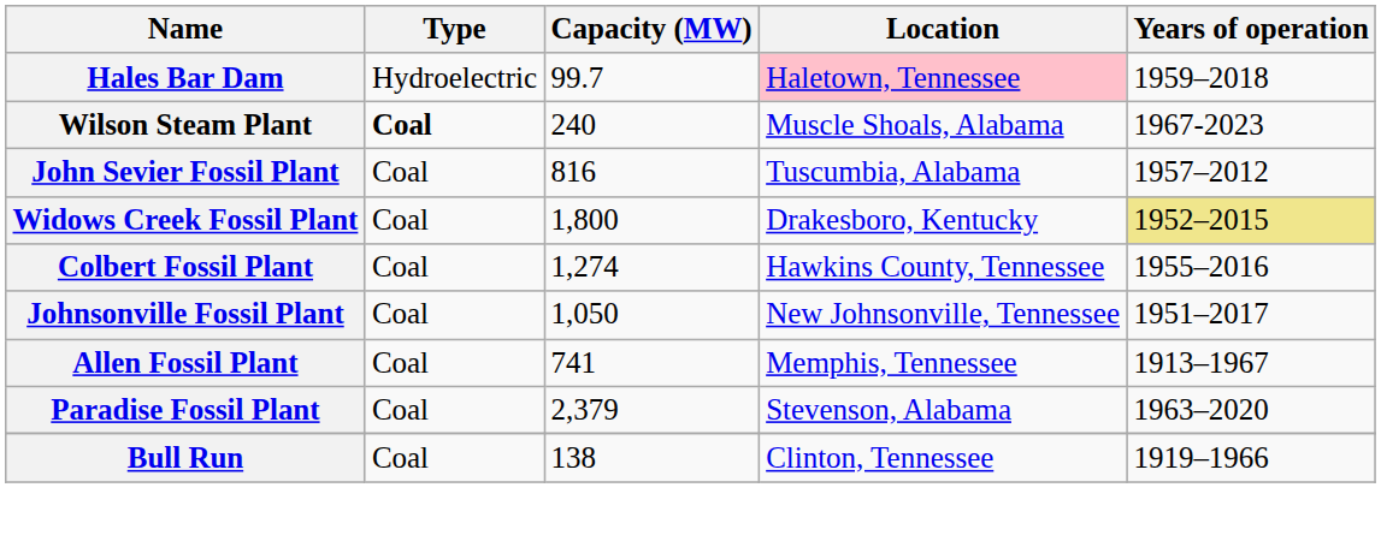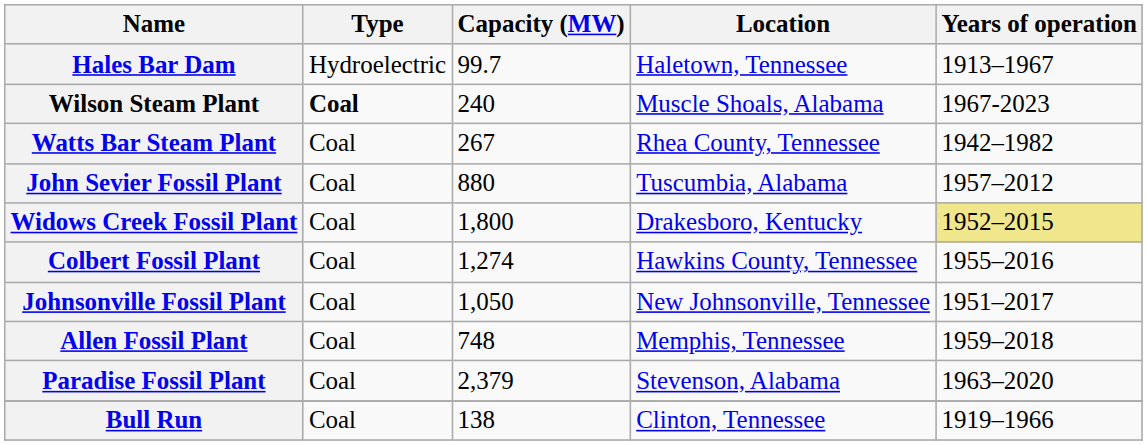 <table class="wikitable sortable">
 <tr>
 <th scope="col">Name</th>
 <th scope="col">Type</th>
 <th scope="col">Capacity (<a href='#'>MW</a>)</th>
 <th scope="col">Location</th>
 <th scope="col">Years of operation</th>
 </tr>
 <tr>
 <th scope="row"><a href='#'>Hales Bar Dam</a></th>
 <td>Hydroelectric</td>
 <td>99.7</td>
-<td style="background: pink;"><a href='#'>Haletown, Tennessee</a></td>
-<td>1959–2018</td>
+<td><a href='#'>Haletown, Tennessee</a></td>
+<td>1913–1967</td>
 </tr>
 <tr>
 <th scope="row">Wilson Steam Plant</th>
 <td><strong>Coal</strong></td>
 <td>240</td>
 <td><a href='#'>Muscle Shoals, Alabama</a></td>
 <td>1967-2023</td>
 </tr>
 <tr>
+<th scope="row"><a href='#'>Watts Bar Steam Plant</a></th>
+<td>Coal</td>
+<td>267</td>
+<td><a href='#'>Rhea County, Tennessee</a></td>
+<td>1942–1982</td>
+</tr>
+<tr>
 <th scope="row"><a href='#'>John Sevier Fossil Plant</a></th>
 <td>Coal</td>
-<td>816</td>
+<td>880</td>
 <td><a href='#'>Tuscumbia, Alabama</a></td>
 <td>1957–2012</td>
 </tr>
 <tr>
 <th scope="row"><a href='#'>Widows Creek Fossil Plant</a></th>
 <td>Coal</td>
 <td>1,800</td>
 <td><a href='#'>Drakesboro, Kentucky</a></td>
 <td style="background: khaki;">1952–2015</td>
 </tr>
 <tr>
 <th scope="row"><a href='#'>Colbert Fossil Plant</a></th>
 <td>Coal</td>
 <td>1,274</td>
 <td><a href='#'>Hawkins County, Tennessee</a></td>
 <td>1955–2016</td>
 </tr>
 <tr>
 <th scope="row"><a href='#'>Johnsonville Fossil Plant</a></th>
 <td>Coal</td>
 <td>1,050</td>
 <td><a href='#'>New Johnsonville, Tennessee</a></td>
 <td>1951–2017</td>
 </tr>
 <tr>
 <th scope="row"><a href='#'>Allen Fossil Plant</a></th>
 <td>Coal</td>
-<td>741</td>
+<td>748</td>
 <td><a href='#'>Memphis, Tennessee</a></td>
-<td>1913–1967</td>
+<td>1959–2018</td>
 </tr>
 <tr>
 <th scope="row"><a href='#'>Paradise Fossil Plant</a></th>
 <td>Coal</td>
 <td>2,379</td>
 <td><a href='#'>Stevenson, Alabama</a></td>
 <td>1963–2020</td>
 </tr>
 <tr>
 </tr>
 <tr>
 <th scope="row"><a href='#'>Bull Run</a></th>
 <td>Coal</td>
 <td>138</td>
 <td><a href='#'>Clinton, Tennessee</a></td>
 <td>1919–1966</td>
 </tr>
 </table>
